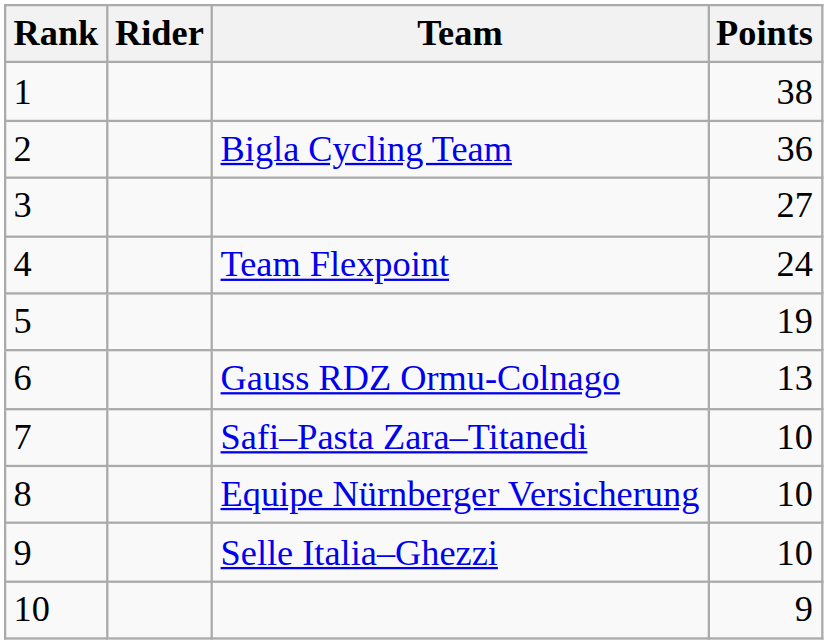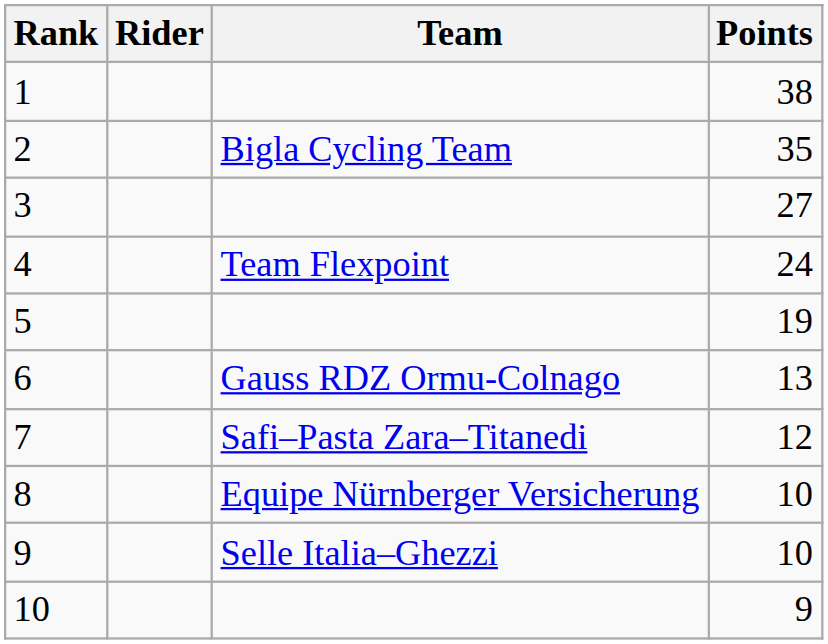 <table class="wikitable">
 <tr>
 <th>Rank</th>
 <th>Rider</th>
 <th>Team</th>
 <th>Points</th>
 </tr>
 <tr>
 <td>1</td>
 <td> </td>
 <td></td>
 <td style="text-align:right;">38</td>
 </tr>
 <tr>
 <td>2</td>
 <td></td>
 <td><a href='#'>Bigla Cycling Team</a></td>
-<td style="text-align:right;">36</td>
+<td style="text-align:right;">35</td>
 </tr>
 <tr>
 <td>3</td>
 <td> </td>
 <td></td>
 <td style="text-align:right;">27</td>
 </tr>
 <tr>
 <td>4</td>
 <td></td>
 <td><a href='#'>Team Flexpoint</a></td>
 <td style="text-align:right;">24</td>
 </tr>
 <tr>
 <td>5</td>
 <td></td>
 <td></td>
 <td style="text-align:right;">19</td>
 </tr>
 <tr>
 <td>6</td>
 <td></td>
 <td><a href='#'>Gauss RDZ Ormu-Colnago</a></td>
 <td style="text-align:right;">13</td>
 </tr>
 <tr>
 <td>7</td>
 <td></td>
 <td><a href='#'>Safi–Pasta Zara–Titanedi</a></td>
-<td style="text-align:right;">10</td>
+<td style="text-align:right;">12</td>
 </tr>
 <tr>
 <td>8</td>
 <td></td>
 <td><a href='#'>Equipe Nürnberger Versicherung</a></td>
 <td style="text-align:right;">10</td>
 </tr>
 <tr>
 <td>9</td>
 <td></td>
 <td><a href='#'>Selle Italia–Ghezzi</a></td>
 <td style="text-align:right;">10</td>
 </tr>
 <tr>
 <td>10</td>
 <td></td>
 <td></td>
 <td style="text-align:right;">9</td>
 </tr>
 </table>
